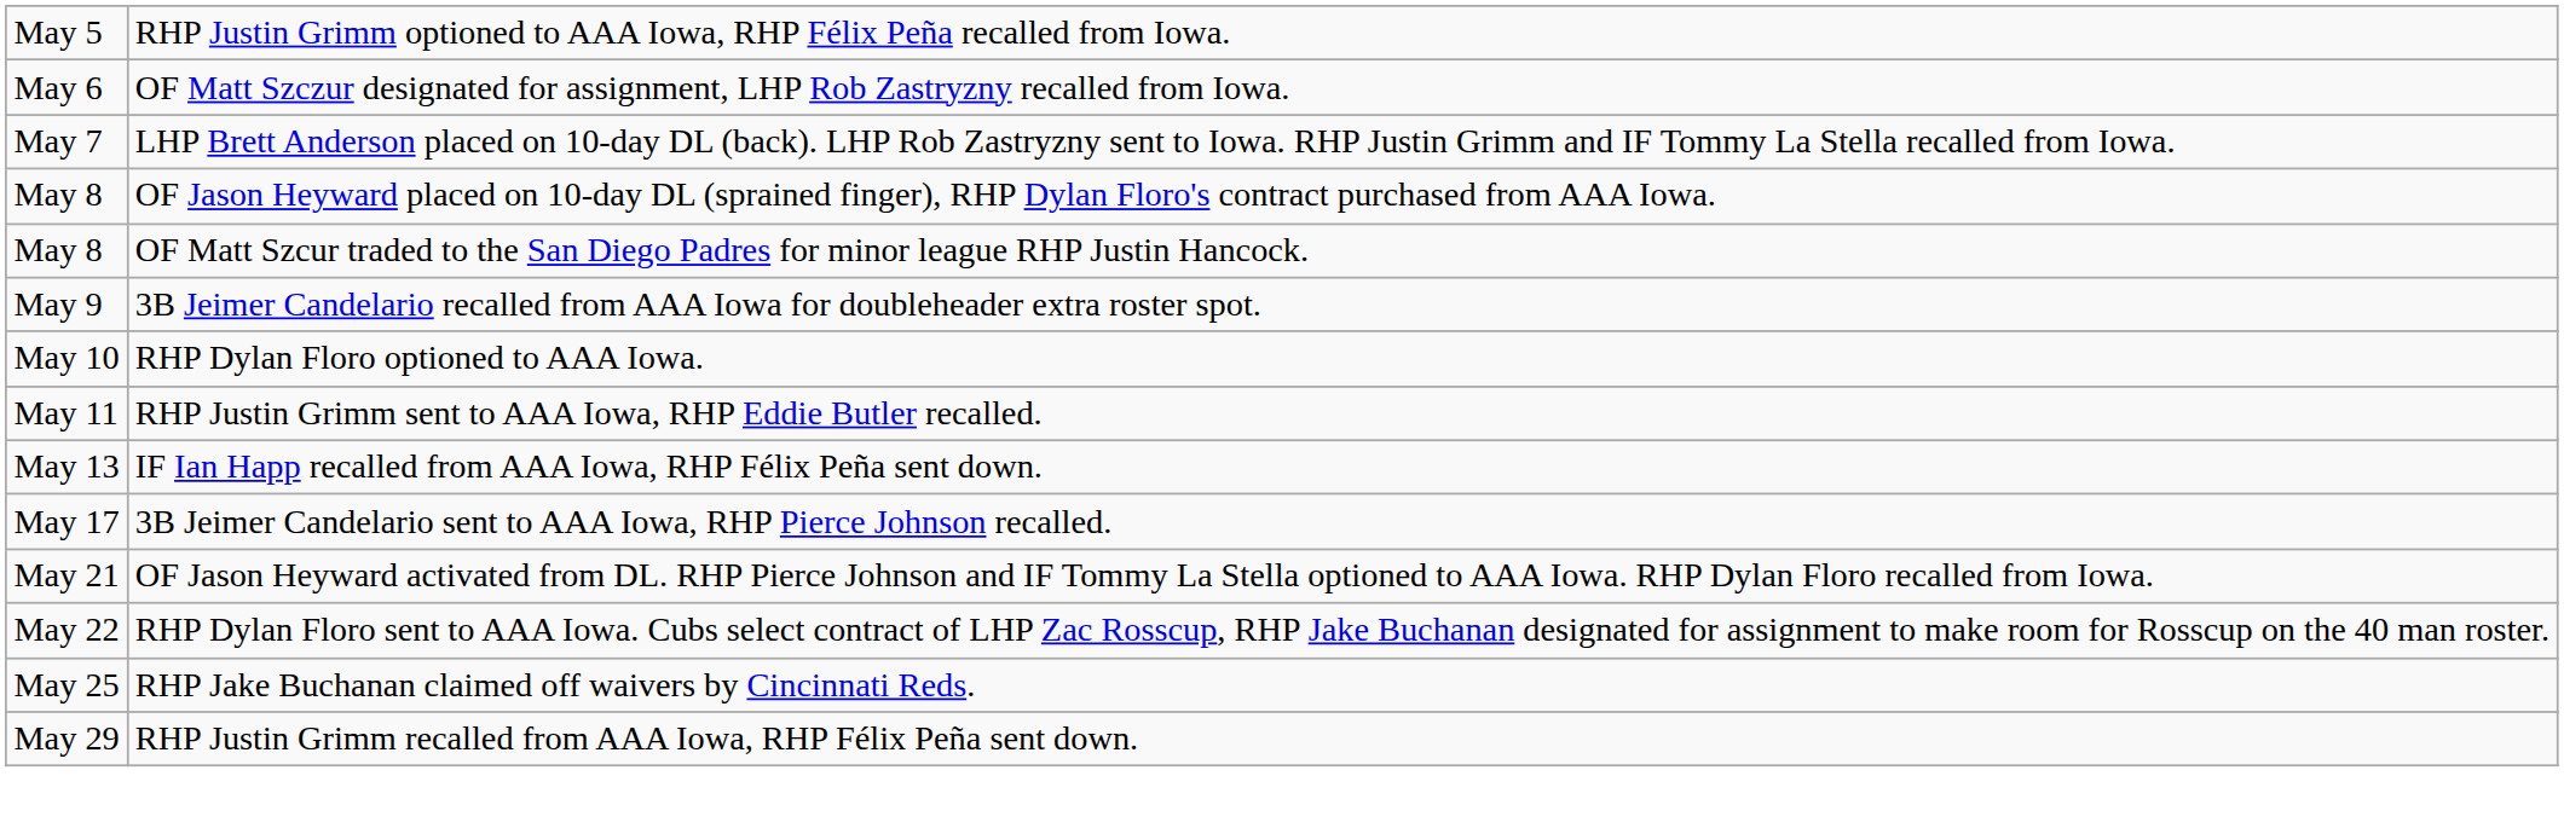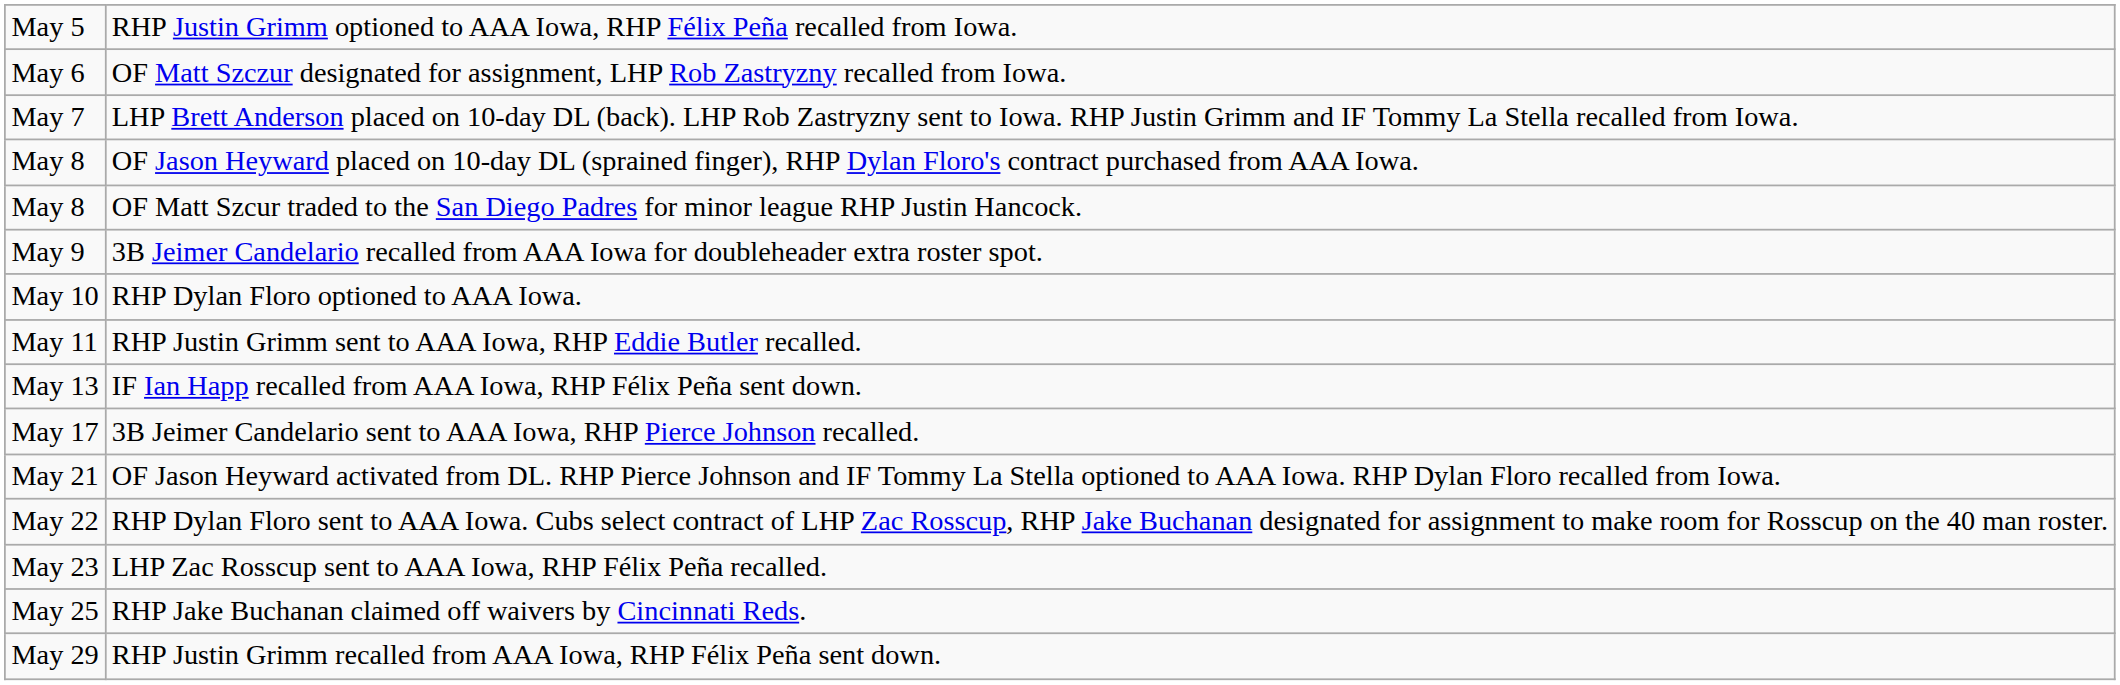 <table class="wikitable">
 <tr>
 <td>May 5</td>
 <td>RHP <a href='#'>Justin Grimm</a> optioned to AAA Iowa, RHP <a href='#'>Félix Peña</a> recalled from Iowa.</td>
 </tr>
 <tr>
 <td>May 6</td>
 <td>OF <a href='#'>Matt Szczur</a> designated for assignment, LHP <a href='#'>Rob Zastryzny</a> recalled from Iowa.</td>
 </tr>
 <tr>
 <td>May 7</td>
 <td>LHP <a href='#'>Brett Anderson</a> placed on 10-day DL (back). LHP Rob Zastryzny sent to Iowa. RHP Justin Grimm and IF Tommy La Stella recalled from Iowa.</td>
 </tr>
 <tr>
 <td>May 8</td>
 <td>OF <a href='#'>Jason Heyward</a> placed on 10-day DL (sprained finger), RHP <a href='#'>Dylan Floro's</a> contract purchased from AAA Iowa.</td>
 </tr>
 <tr>
 <td>May 8</td>
 <td>OF Matt Szcur traded to the <a href='#'>San Diego Padres</a> for minor league RHP Justin Hancock.</td>
 </tr>
 <tr>
 <td>May 9</td>
 <td>3B <a href='#'>Jeimer Candelario</a> recalled from AAA Iowa for doubleheader extra roster spot.</td>
 </tr>
 <tr>
 <td>May 10</td>
 <td>RHP Dylan Floro optioned to AAA Iowa.</td>
 </tr>
 <tr>
 <td>May 11</td>
 <td>RHP Justin Grimm sent to AAA Iowa, RHP <a href='#'>Eddie Butler</a> recalled.</td>
 </tr>
 <tr>
 <td>May 13</td>
 <td>IF <a href='#'>Ian Happ</a> recalled from AAA Iowa, RHP Félix Peña sent down.</td>
 </tr>
 <tr>
 <td>May 17</td>
 <td>3B Jeimer Candelario sent to AAA Iowa, RHP <a href='#'>Pierce Johnson</a> recalled.</td>
 </tr>
 <tr>
 <td>May 21</td>
 <td>OF Jason Heyward activated from DL. RHP Pierce Johnson and IF Tommy La Stella optioned to AAA Iowa. RHP Dylan Floro recalled from Iowa.</td>
 </tr>
 <tr>
 <td>May 22</td>
 <td>RHP Dylan Floro sent to AAA Iowa. Cubs select contract of LHP <a href='#'>Zac Rosscup</a>, RHP <a href='#'>Jake Buchanan</a> designated for assignment to make room for Rosscup on the 40 man roster.</td>
 </tr>
 <tr>
+<td>May 23</td>
+<td>LHP Zac Rosscup sent to AAA Iowa, RHP Félix Peña recalled.</td>
+</tr>
+<tr>
 <td>May 25</td>
 <td>RHP Jake Buchanan claimed off waivers by <a href='#'>Cincinnati Reds</a>.</td>
 </tr>
 <tr>
 <td>May 29</td>
 <td>RHP Justin Grimm recalled from AAA Iowa, RHP Félix Peña sent down.</td>
 </tr>
 </table>
